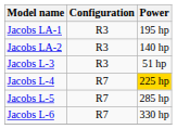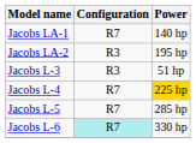 <table class="wikitable sortable">
 <tr>
 <th>Model name</th>
 <th>Configuration</th>
 <th>Power</th>
 </tr>
 <tr>
 <td align=left><a href='#'>Jacobs LA-1</a></td>
-<td align=center>R3</td>
-<td align=center>195 hp</td>
+<td align=center>R7</td>
+<td align=center>140 hp</td>
 </tr>
 <tr>
 <td align=left><a href='#'>Jacobs LA-2</a></td>
 <td align=center>R3</td>
-<td align=center>140 hp</td>
+<td align=center>195 hp</td>
 </tr>
 <tr>
 <td align=left><a href='#'>Jacobs L-3</a></td>
 <td align=center>R3</td>
 <td align=center>51 hp</td>
 </tr>
 <tr>
 <td align=left><a href='#'>Jacobs L-4</a></td>
 <td align=center>R7</td>
 <td align=center style="background: gold;">225 hp</td>
 </tr>
 <tr>
 <td align=left><a href='#'>Jacobs L-5</a></td>
 <td align=center>R7</td>
 <td align=center>285 hp</td>
 </tr>
 <tr>
 <td align=left><a href='#'>Jacobs L-6</a></td>
-<td align=center>R7</td>
+<td align=center style="background: paleturquoise;">R7</td>
 <td align=center>330 hp</td>
 </tr>
 <tr>
 </tr>
 </table>
